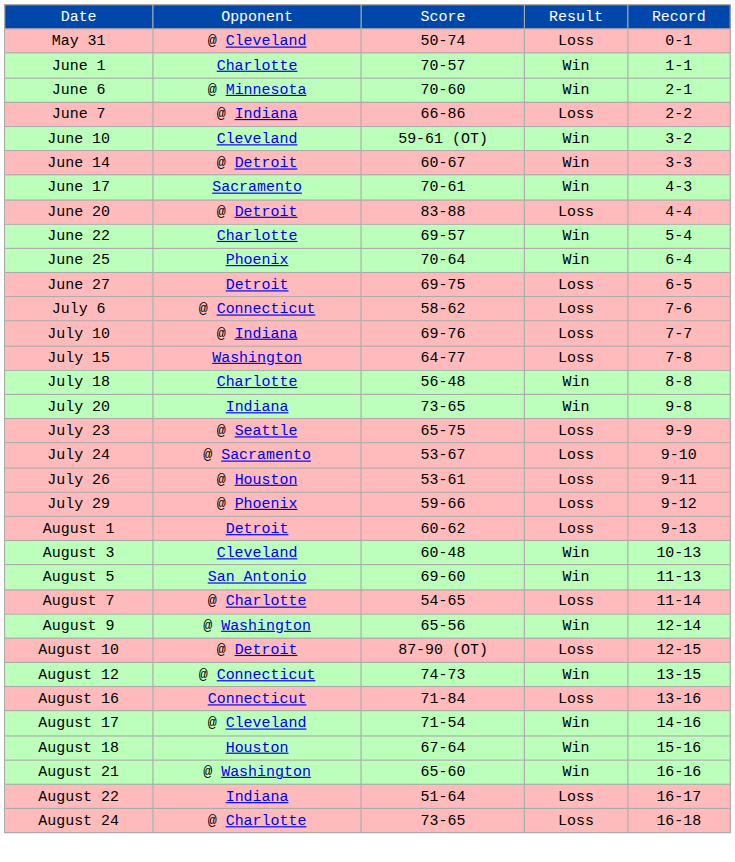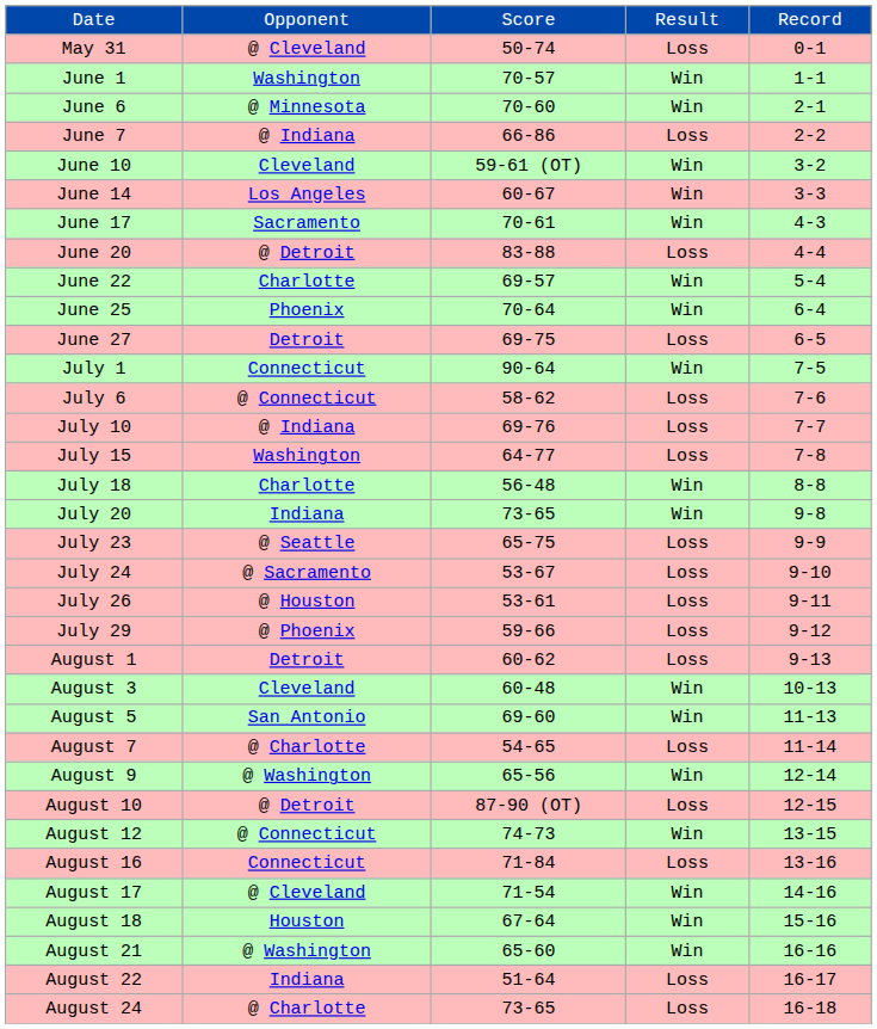 <table class="wikitable" width="50%">
 <tr align="center" style="background:#0047AB; color:white;">
 <td>Date</td>
 <td>Opponent</td>
 <td>Score</td>
 <td>Result</td>
 <td>Record</td>
 </tr>
 <tr align="center" bgcolor="ffbbbb">
 <td>May 31</td>
 <td>@ <a href='#'>Cleveland</a></td>
 <td>50-74</td>
 <td>Loss</td>
 <td>0-1</td>
 </tr>
 <tr align="center" bgcolor="bbffbb">
 <td>June 1</td>
-<td><a href='#'>Charlotte</a></td>
+<td><a href='#'>Washington</a></td>
 <td>70-57</td>
 <td>Win</td>
 <td>1-1</td>
 </tr>
 <tr align="center" bgcolor="bbffbb">
 <td>June 6</td>
 <td>@ <a href='#'>Minnesota</a></td>
 <td>70-60</td>
 <td>Win</td>
 <td>2-1</td>
 </tr>
 <tr align="center" bgcolor="ffbbbb">
 <td>June 7</td>
 <td>@ <a href='#'>Indiana</a></td>
 <td>66-86</td>
 <td>Loss</td>
 <td>2-2</td>
 </tr>
 <tr align="center" bgcolor="bbffbb">
 <td>June 10</td>
 <td><a href='#'>Cleveland</a></td>
 <td>59-61 (OT)</td>
 <td>Win</td>
 <td>3-2</td>
 </tr>
 <tr align="center" bgcolor="ffbbbb">
 <td>June 14</td>
-<td>@ <a href='#'>Detroit</a></td>
+<td><a href='#'>Los Angeles</a></td>
 <td>60-67</td>
 <td>Win</td>
 <td>3-3</td>
 </tr>
 <tr align="center" bgcolor="bbffbb">
 <td>June 17</td>
 <td><a href='#'>Sacramento</a></td>
 <td>70-61</td>
 <td>Win</td>
 <td>4-3</td>
 </tr>
 <tr align="center" bgcolor="ffbbbb">
 <td>June 20</td>
 <td>@ <a href='#'>Detroit</a></td>
 <td>83-88</td>
 <td>Loss</td>
 <td>4-4</td>
 </tr>
 <tr align="center" bgcolor="bbffbb">
 <td>June 22</td>
 <td><a href='#'>Charlotte</a></td>
 <td>69-57</td>
 <td>Win</td>
 <td>5-4</td>
 </tr>
 <tr align="center" bgcolor="bbffbb">
 <td>June 25</td>
 <td><a href='#'>Phoenix</a></td>
 <td>70-64</td>
 <td>Win</td>
 <td>6-4</td>
 </tr>
 <tr align="center" bgcolor="ffbbbb">
 <td>June 27</td>
 <td><a href='#'>Detroit</a></td>
 <td>69-75</td>
 <td>Loss</td>
 <td>6-5</td>
+</tr>
+<tr align="center" bgcolor="bbffbb">
+<td>July 1</td>
+<td><a href='#'>Connecticut</a></td>
+<td>90-64</td>
+<td>Win</td>
+<td>7-5</td>
 </tr>
 <tr align="center" bgcolor="ffbbbb">
 <td>July 6</td>
 <td>@ <a href='#'>Connecticut</a></td>
 <td>58-62</td>
 <td>Loss</td>
 <td>7-6</td>
 </tr>
 <tr align="center" bgcolor="ffbbbb">
 <td>July 10</td>
 <td>@ <a href='#'>Indiana</a></td>
 <td>69-76</td>
 <td>Loss</td>
 <td>7-7</td>
 </tr>
 <tr align="center" bgcolor="ffbbbb">
 <td>July 15</td>
 <td><a href='#'>Washington</a></td>
 <td>64-77</td>
 <td>Loss</td>
 <td>7-8</td>
 </tr>
 <tr align="center" bgcolor="bbffbb">
 <td>July 18</td>
 <td><a href='#'>Charlotte</a></td>
 <td>56-48</td>
 <td>Win</td>
 <td>8-8</td>
 </tr>
 <tr align="center" bgcolor="bbffbb">
 <td>July 20</td>
 <td><a href='#'>Indiana</a></td>
 <td>73-65</td>
 <td>Win</td>
 <td>9-8</td>
 </tr>
 <tr align="center" bgcolor="ffbbbb">
 <td>July 23</td>
 <td>@ <a href='#'>Seattle</a></td>
 <td>65-75</td>
 <td>Loss</td>
 <td>9-9</td>
 </tr>
 <tr align="center" bgcolor="ffbbbb">
 <td>July 24</td>
 <td>@ <a href='#'>Sacramento</a></td>
 <td>53-67</td>
 <td>Loss</td>
 <td>9-10</td>
 </tr>
 <tr align="center" bgcolor="ffbbbb">
 <td>July 26</td>
 <td>@ <a href='#'>Houston</a></td>
 <td>53-61</td>
 <td>Loss</td>
 <td>9-11</td>
 </tr>
 <tr align="center" bgcolor="ffbbbb">
 <td>July 29</td>
 <td>@ <a href='#'>Phoenix</a></td>
 <td>59-66</td>
 <td>Loss</td>
 <td>9-12</td>
 </tr>
 <tr align="center" bgcolor="ffbbbb">
 <td>August 1</td>
 <td><a href='#'>Detroit</a></td>
 <td>60-62</td>
 <td>Loss</td>
 <td>9-13</td>
 </tr>
 <tr align="center" bgcolor="bbffbb">
 <td>August 3</td>
 <td><a href='#'>Cleveland</a></td>
 <td>60-48</td>
 <td>Win</td>
 <td>10-13</td>
 </tr>
 <tr align="center" bgcolor="bbffbb">
 <td>August 5</td>
 <td><a href='#'>San Antonio</a></td>
 <td>69-60</td>
 <td>Win</td>
 <td>11-13</td>
 </tr>
 <tr align="center" bgcolor="ffbbbb">
 <td>August 7</td>
 <td>@ <a href='#'>Charlotte</a></td>
 <td>54-65</td>
 <td>Loss</td>
 <td>11-14</td>
 </tr>
 <tr align="center" bgcolor="bbffbb">
 <td>August 9</td>
 <td>@ <a href='#'>Washington</a></td>
 <td>65-56</td>
 <td>Win</td>
 <td>12-14</td>
 </tr>
 <tr align="center" bgcolor="ffbbbb">
 <td>August 10</td>
 <td>@ <a href='#'>Detroit</a></td>
 <td>87-90 (OT)</td>
 <td>Loss</td>
 <td>12-15</td>
 </tr>
 <tr align="center" bgcolor="bbffbb">
 <td>August 12</td>
 <td>@ <a href='#'>Connecticut</a></td>
 <td>74-73</td>
 <td>Win</td>
 <td>13-15</td>
 </tr>
 <tr align="center" bgcolor="ffbbbb">
 <td>August 16</td>
 <td><a href='#'>Connecticut</a></td>
 <td>71-84</td>
 <td>Loss</td>
 <td>13-16</td>
 </tr>
 <tr align="center" bgcolor="bbffbb">
 <td>August 17</td>
 <td>@ <a href='#'>Cleveland</a></td>
 <td>71-54</td>
 <td>Win</td>
 <td>14-16</td>
 </tr>
 <tr align="center" bgcolor="bbffbb">
 <td>August 18</td>
 <td><a href='#'>Houston</a></td>
 <td>67-64</td>
 <td>Win</td>
 <td>15-16</td>
 </tr>
 <tr align="center" bgcolor="bbffbb">
 <td>August 21</td>
 <td>@ <a href='#'>Washington</a></td>
 <td>65-60</td>
 <td>Win</td>
 <td>16-16</td>
 </tr>
 <tr align="center" bgcolor="ffbbbb">
 <td>August 22</td>
 <td><a href='#'>Indiana</a></td>
 <td>51-64</td>
 <td>Loss</td>
 <td>16-17</td>
 </tr>
 <tr align="center" bgcolor="ffbbbb">
 <td>August 24</td>
 <td>@ <a href='#'>Charlotte</a></td>
 <td>73-65</td>
 <td>Loss</td>
 <td>16-18</td>
 </tr>
 </table>
